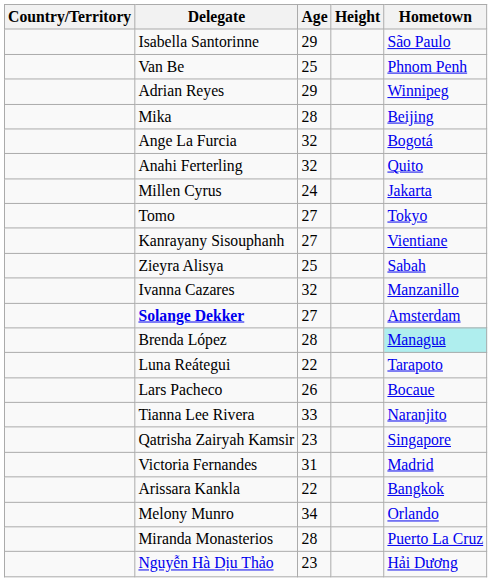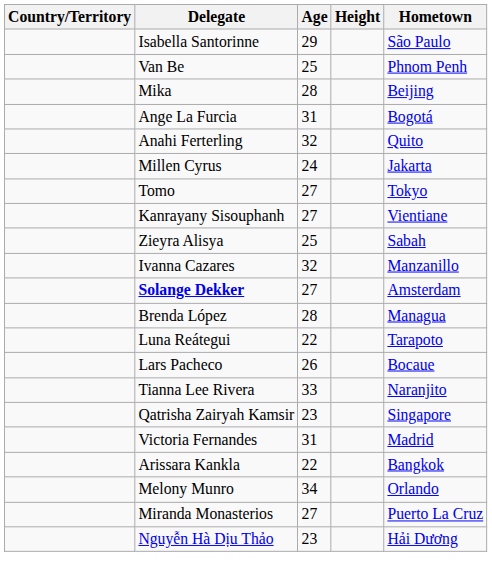 <table class="wikitable sortable" style="font-size: 100%;">
 <tr>
 <th>Country/Territory</th>
 <th>Delegate</th>
 <th>Age</th>
 <th>Height</th>
 <th>Hometown</th>
 </tr>
 <tr>
 <td></td>
 <td>Isabella Santorinne</td>
 <td>29</td>
 <td></td>
 <td><a href='#'>São Paulo</a></td>
 </tr>
 <tr>
 <td></td>
 <td>Van Be</td>
 <td>25</td>
 <td></td>
 <td><a href='#'>Phnom Penh</a></td>
 </tr>
 <tr>
 <td></td>
-<td>Adrian Reyes</td>
-<td>29</td>
-<td></td>
-<td><a href='#'>Winnipeg</a></td>
-</tr>
-<tr>
-<td></td>
 <td>Mika</td>
 <td>28</td>
 <td></td>
 <td><a href='#'>Beijing</a></td>
 </tr>
 <tr>
 <td></td>
 <td>Ange La Furcia</td>
-<td>32</td>
+<td>31</td>
 <td></td>
 <td><a href='#'>Bogotá</a></td>
 </tr>
 <tr>
 <td></td>
 <td>Anahi Ferterling</td>
 <td>32</td>
 <td></td>
 <td><a href='#'>Quito</a></td>
 </tr>
 <tr>
 <td></td>
 <td>Millen Cyrus</td>
 <td>24</td>
 <td></td>
 <td><a href='#'>Jakarta</a></td>
 </tr>
 <tr>
 <td></td>
 <td>Tomo</td>
 <td>27</td>
 <td></td>
 <td><a href='#'>Tokyo</a></td>
 </tr>
 <tr>
 <td></td>
 <td>Kanrayany Sisouphanh</td>
 <td>27</td>
 <td></td>
 <td><a href='#'>Vientiane</a></td>
 </tr>
 <tr>
 <td></td>
 <td>Zieyra Alisya</td>
 <td>25</td>
 <td></td>
 <td><a href='#'>Sabah</a></td>
 </tr>
 <tr>
 <td></td>
 <td>Ivanna Cazares</td>
 <td>32</td>
 <td></td>
 <td><a href='#'>Manzanillo</a></td>
 </tr>
 <tr>
 <td><strong></strong></td>
 <td><strong><a href='#'>Solange Dekker</a></strong></td>
 <td>27</td>
 <td></td>
 <td><a href='#'>Amsterdam</a></td>
 </tr>
 <tr>
 <td></td>
 <td>Brenda López</td>
 <td>28</td>
 <td></td>
-<td style="background: paleturquoise;"><a href='#'>Managua</a></td>
+<td><a href='#'>Managua</a></td>
 </tr>
 <tr>
 <td></td>
 <td>Luna Reátegui</td>
 <td>22</td>
 <td></td>
 <td><a href='#'>Tarapoto</a></td>
 </tr>
 <tr>
 <td></td>
 <td>Lars Pacheco</td>
 <td>26</td>
 <td></td>
 <td><a href='#'>Bocaue</a></td>
 </tr>
 <tr>
 <td></td>
 <td>Tianna Lee Rivera</td>
 <td>33</td>
 <td></td>
 <td><a href='#'>Naranjito</a></td>
 </tr>
 <tr>
 <td></td>
 <td>Qatrisha Zairyah Kamsir</td>
 <td>23</td>
 <td></td>
 <td><a href='#'>Singapore</a></td>
 </tr>
 <tr>
 <td></td>
 <td>Victoria Fernandes</td>
 <td>31</td>
 <td></td>
 <td><a href='#'>Madrid</a></td>
 </tr>
 <tr>
 <td></td>
 <td>Arissara Kankla</td>
 <td>22</td>
 <td></td>
 <td><a href='#'>Bangkok</a></td>
 </tr>
 <tr>
 <td></td>
 <td>Melony Munro</td>
 <td>34</td>
 <td></td>
 <td><a href='#'>Orlando</a></td>
 </tr>
 <tr>
 <td></td>
 <td>Miranda Monasterios</td>
-<td>28</td>
+<td>27</td>
 <td></td>
 <td><a href='#'>Puerto La Cruz</a></td>
 </tr>
 <tr>
 <td></td>
 <td><a href='#'>Nguyễn Hà Dịu Thảo</a></td>
 <td>23</td>
 <td></td>
 <td><a href='#'>Hải Dương</a></td>
 </tr>
 </table>
